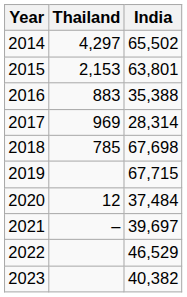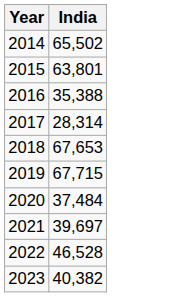 <table class="wikitable" style="text-align: right;">
 <tr>
 <th>Year</th>
-<th>Thailand</th>
 <th>India</th>
 </tr>
 <tr>
 <td>2014</td>
-<td>4,297</td>
 <td>65,502</td>
 </tr>
 <tr>
 <td>2015</td>
-<td>2,153</td>
 <td>63,801</td>
 </tr>
 <tr>
 <td>2016</td>
-<td>883</td>
 <td>35,388</td>
 </tr>
 <tr>
 <td>2017</td>
-<td>969</td>
 <td>28,314</td>
 </tr>
 <tr>
 <td>2018</td>
-<td>785</td>
-<td>67,698</td>
+<td>67,653</td>
 </tr>
 <tr>
 <td>2019</td>
-<td></td>
 <td>67,715</td>
 </tr>
 <tr>
 <td>2020</td>
-<td>12</td>
 <td>37,484</td>
 </tr>
 <tr>
 <td>2021</td>
-<td>–</td>
 <td>39,697</td>
 </tr>
 <tr>
 <td>2022</td>
-<td></td>
-<td>46,529</td>
+<td>46,528</td>
 </tr>
 <tr>
 <td>2023</td>
-<td></td>
 <td>40,382</td>
 </tr>
 </table>
